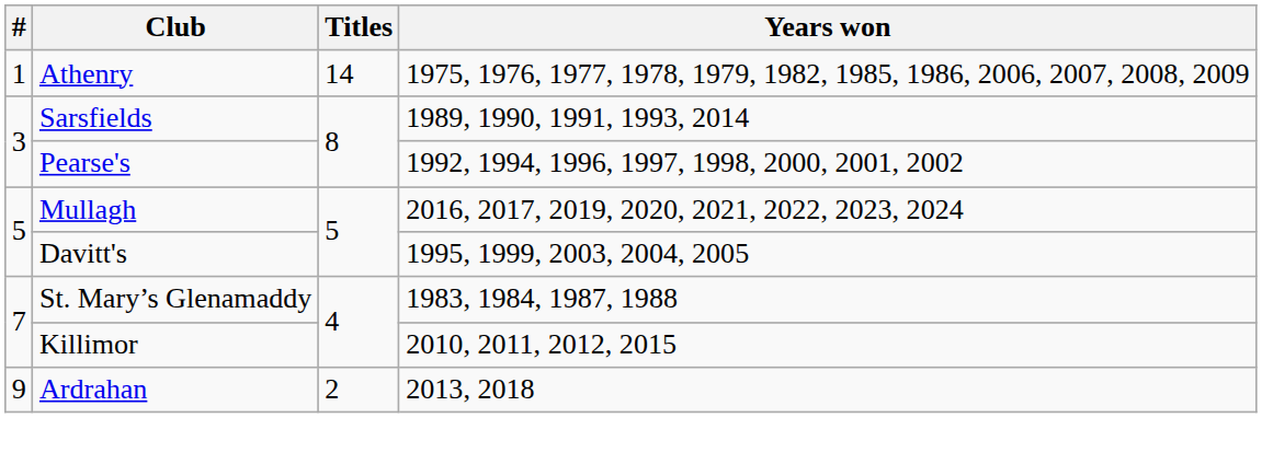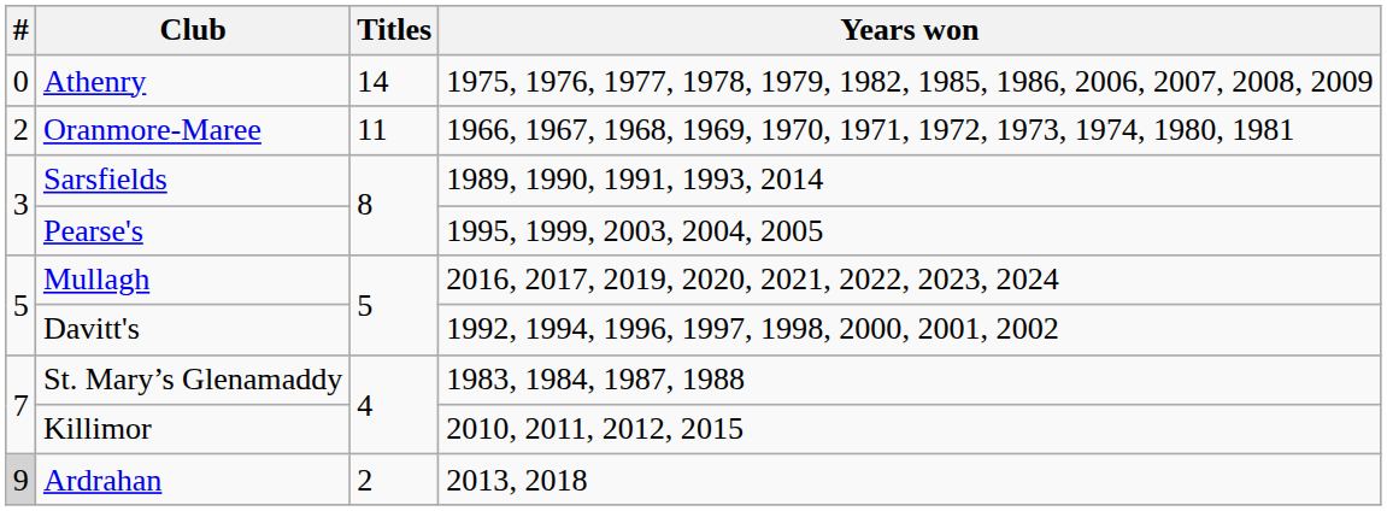 <table class="wikitable" border="1">
 <tr>
 <th>#</th>
 <th>Club</th>
 <th>Titles</th>
 <th>Years won</th>
 </tr>
 <tr>
-<td>1</td>
+<td>0</td>
 <td><a href='#'>Athenry</a></td>
 <td>14</td>
 <td>1975, 1976, 1977, 1978, 1979, 1982, 1985, 1986, 2006, 2007, 2008, 2009</td>
+</tr>
+<tr>
+<td>2</td>
+<td><a href='#'>Oranmore-Maree</a></td>
+<td>11</td>
+<td>1966, 1967, 1968, 1969, 1970, 1971, 1972, 1973, 1974, 1980, 1981</td>
 </tr>
 <tr>
 <td rowspan=2>3</td>
 <td><a href='#'>Sarsfields</a></td>
 <td rowspan=2>8</td>
 <td>1989, 1990, 1991, 1993, 2014</td>
 </tr>
 <tr>
 <td><a href='#'>Pearse's</a></td>
-<td>1992, 1994, 1996, 1997, 1998, 2000, 2001, 2002</td>
+<td>1995, 1999, 2003, 2004, 2005</td>
 </tr>
 <tr>
 <td rowspan=2>5</td>
 <td><a href='#'>Mullagh</a></td>
 <td rowspan=2>5</td>
 <td>2016, 2017, 2019, 2020, 2021, 2022, 2023, 2024</td>
 </tr>
 <tr>
 <td>Davitt's</td>
-<td>1995, 1999, 2003, 2004, 2005</td>
+<td>1992, 1994, 1996, 1997, 1998, 2000, 2001, 2002</td>
 </tr>
 <tr>
 <td rowspan=2>7</td>
 <td>St. Mary’s Glenamaddy</td>
 <td rowspan=2>4</td>
 <td>1983, 1984, 1987, 1988</td>
 </tr>
 <tr>
 <td>Killimor</td>
 <td>2010, 2011, 2012, 2015</td>
 </tr>
 <tr>
-<td>9</td>
+<td style="background: lightgrey;">9</td>
 <td><a href='#'>Ardrahan</a></td>
 <td>2</td>
 <td>2013, 2018</td>
 </tr>
 </table>
